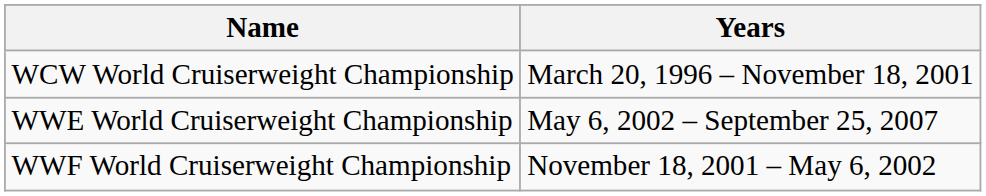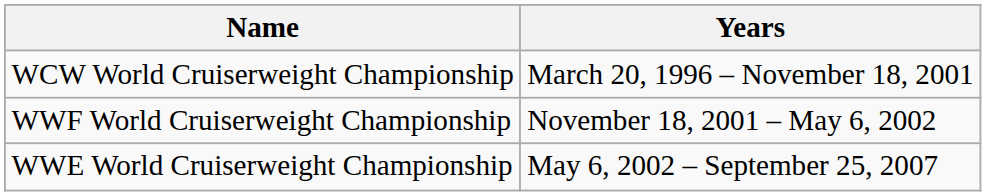 <table class="wikitable">
 <tr>
 <th>Name</th>
 <th>Years</th>
 </tr>
 <tr>
 <td>WCW World Cruiserweight Championship</td>
 <td>March 20, 1996 – November 18, 2001</td>
 </tr>
 <tr>
+<td>WWF World Cruiserweight Championship</td>
+<td>November 18, 2001 – May 6, 2002</td>
+</tr>
+<tr>
 <td>WWE World Cruiserweight Championship</td>
 <td>May 6, 2002 – September 25, 2007</td>
 </tr>
-<tr>
-<td>WWF World Cruiserweight Championship</td>
-<td>November 18, 2001 – May 6, 2002</td>
-</tr>
 </table>
